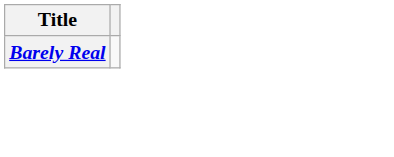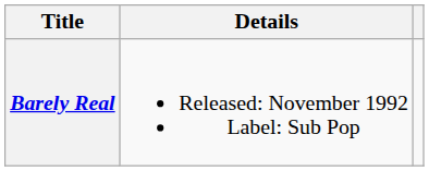 <table class="wikitable plainrowheaders" style="text-align:center;">
 <tr>
 <th scope="col">Title</th>
+<th scope="col">Details</th>
 <th scope="col"></th>
 </tr>
 <tr>
 <th scope="row"><em><a href='#'>Barely Real</a></em></th>
+<td><br><ul><li>Released: November 1992</li><li>Label: Sub Pop</li></ul></td>
 <td></td>
 </tr>
 </table>
